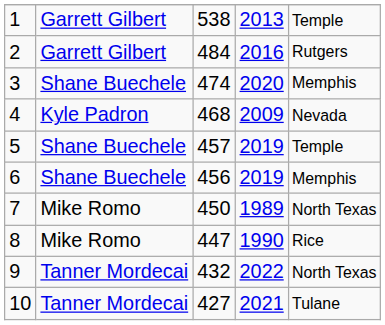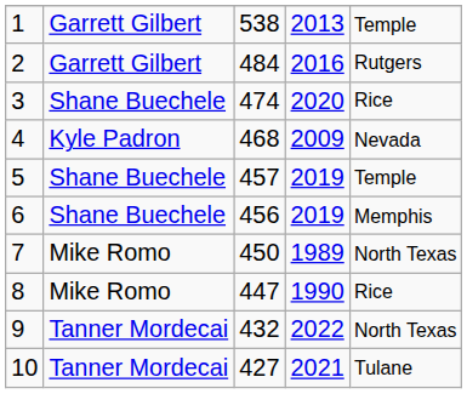 <table class="wikitable">
 <tr>
 </tr>
 <tr>
 <td>1</td>
 <td><a href='#'>Garrett Gilbert</a></td>
 <td>538</td>
 <td><a href='#'>2013</a></td>
 <td style="font-size:80%;">Temple</td>
 </tr>
 <tr>
 <td>2</td>
 <td><a href='#'>Garrett Gilbert</a></td>
 <td>484</td>
 <td><a href='#'>2016</a></td>
 <td style="font-size:80%;">Rutgers</td>
 </tr>
 <tr>
 <td>3</td>
 <td><a href='#'>Shane Buechele</a></td>
 <td>474</td>
 <td><a href='#'>2020</a></td>
-<td style="font-size:80%;">Memphis</td>
+<td style="font-size:80%;">Rice</td>
 </tr>
 <tr>
 <td>4</td>
 <td><a href='#'>Kyle Padron</a></td>
 <td>468</td>
 <td><a href='#'>2009</a></td>
 <td style="font-size:80%;">Nevada</td>
 </tr>
 <tr>
 <td>5</td>
 <td><a href='#'>Shane Buechele</a></td>
 <td>457</td>
 <td><a href='#'>2019</a></td>
 <td style="font-size:80%;">Temple</td>
 </tr>
 <tr>
 <td>6</td>
 <td><a href='#'>Shane Buechele</a></td>
 <td>456</td>
 <td><a href='#'>2019</a></td>
 <td style="font-size:80%;">Memphis</td>
 </tr>
 <tr>
 <td>7</td>
 <td>Mike Romo</td>
 <td>450</td>
 <td><a href='#'>1989</a></td>
 <td style="font-size:80%;">North Texas</td>
 </tr>
 <tr>
 <td>8</td>
 <td>Mike Romo</td>
 <td>447</td>
 <td><a href='#'>1990</a></td>
 <td style="font-size:80%;">Rice</td>
 </tr>
 <tr>
 <td>9</td>
 <td><a href='#'>Tanner Mordecai</a></td>
 <td>432</td>
 <td><a href='#'>2022</a></td>
 <td style="font-size:80%;">North Texas</td>
 </tr>
 <tr>
 <td>10</td>
 <td><a href='#'>Tanner Mordecai</a></td>
 <td>427</td>
 <td><a href='#'>2021</a></td>
 <td style="font-size:80%;">Tulane</td>
 </tr>
 </table>
